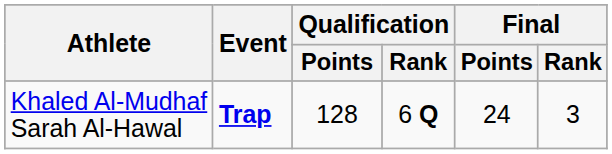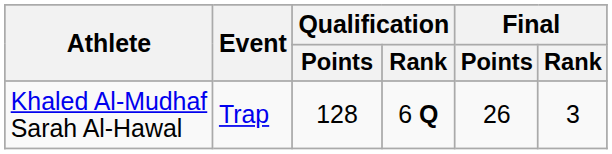 <table class=wikitable style=font-size:90%;text-align:center>
 <tr>
 <th rowspan="2">Athlete</th>
 <th rowspan="2">Event</th>
 <th colspan=2>Qualification</th>
 <th colspan=2>Final</th>
 </tr>
 <tr style="font-size:95%">
 <th>Points</th>
 <th>Rank</th>
 <th>Points</th>
 <th>Rank</th>
 </tr>
 <tr>
 <td align=left><a href='#'>Khaled Al-Mudhaf</a><br>Sarah Al-Hawal</td>
-<td align=left><strong><a href='#'>Trap</a></strong></td>
+<td align=left><a href='#'>Trap</a></td>
 <td>128</td>
 <td>6 <strong>Q</strong></td>
-<td>24</td>
+<td>26</td>
 <td>3</td>
 </tr>
 </table>
